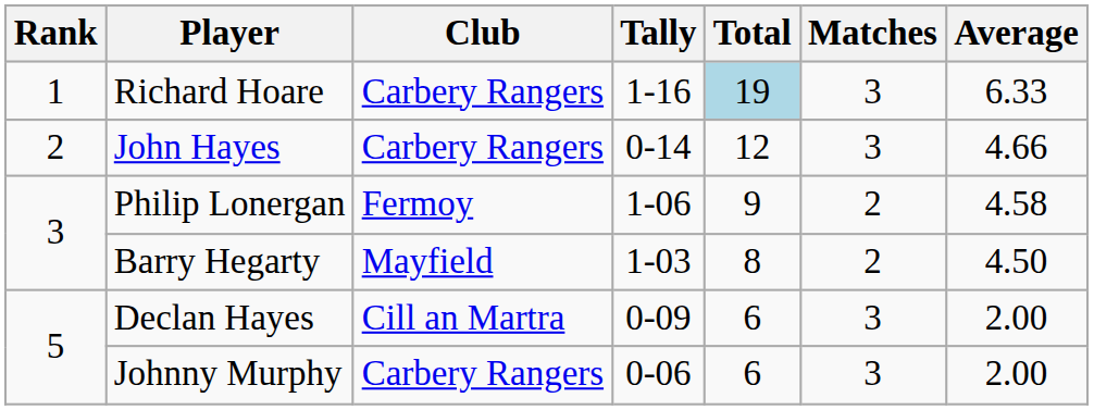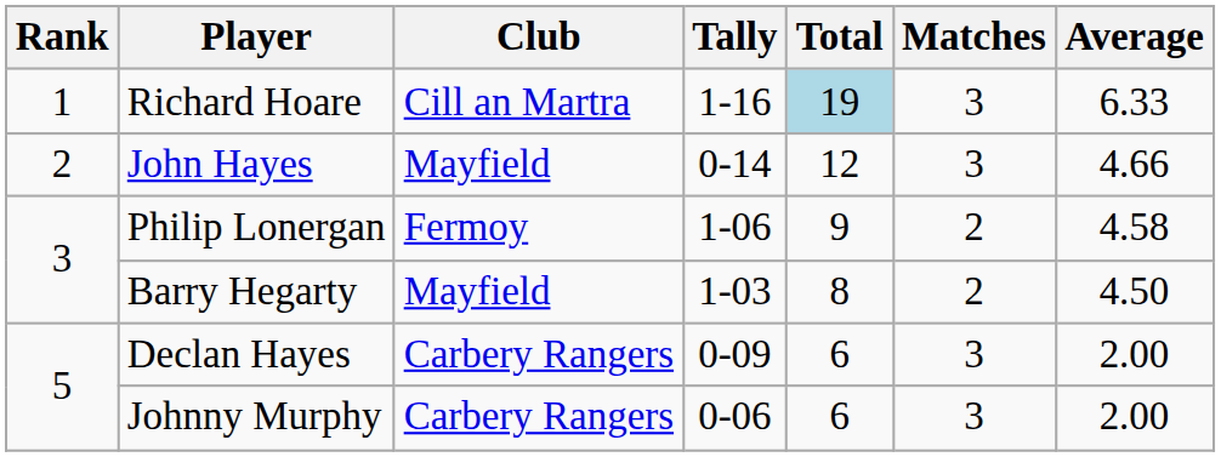 <table class="wikitable">
 <tr>
 <th>Rank</th>
 <th>Player</th>
 <th>Club</th>
 <th>Tally</th>
 <th>Total</th>
 <th>Matches</th>
 <th>Average</th>
 </tr>
 <tr>
 <td rowspan="1" style="text-align:center;">1</td>
 <td>Richard Hoare</td>
-<td><a href='#'>Carbery Rangers</a></td>
+<td><a href='#'>Cill an Martra</a></td>
 <td align=center>1-16</td>
 <td align=center style="background: lightblue;">19</td>
 <td align=center>3</td>
 <td align=center>6.33</td>
 </tr>
 <tr>
 <td rowspan="1" style="text-align:center;">2</td>
 <td><a href='#'>John Hayes</a></td>
-<td><a href='#'>Carbery Rangers</a></td>
+<td><a href='#'>Mayfield</a></td>
 <td align=center>0-14</td>
 <td align=center>12</td>
 <td align=center>3</td>
 <td align=center>4.66</td>
 </tr>
 <tr>
 <td rowspan="2" style="text-align:center;">3</td>
 <td>Philip Lonergan</td>
 <td><a href='#'>Fermoy</a></td>
 <td align=center>1-06</td>
 <td align=center>9</td>
 <td align=center>2</td>
 <td align=center>4.58</td>
 </tr>
 <tr>
 <td>Barry Hegarty</td>
 <td><a href='#'>Mayfield</a></td>
 <td align=center>1-03</td>
 <td align=center>8</td>
 <td align=center>2</td>
 <td align=center>4.50</td>
 </tr>
 <tr>
 <td rowspan="2" style="text-align:center;">5</td>
 <td>Declan Hayes</td>
-<td><a href='#'>Cill an Martra</a></td>
+<td><a href='#'>Carbery Rangers</a></td>
 <td align=center>0-09</td>
 <td align=center>6</td>
 <td align=center>3</td>
 <td align=center>2.00</td>
 </tr>
 <tr>
 <td>Johnny Murphy</td>
 <td><a href='#'>Carbery Rangers</a></td>
 <td align=center>0-06</td>
 <td align=center>6</td>
 <td align=center>3</td>
 <td align=center>2.00</td>
 </tr>
 </table>
